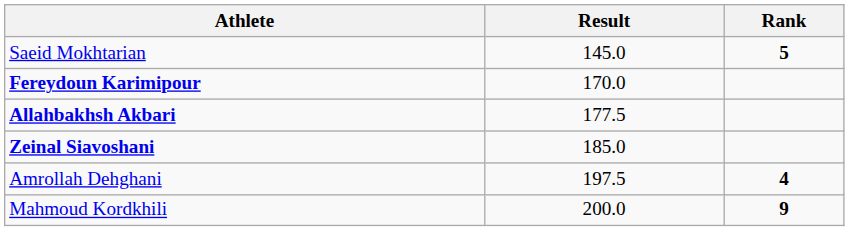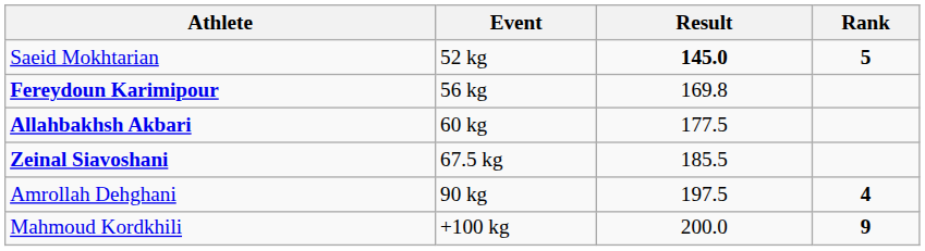 <table class="wikitable" width="50%" style="text-align:center; font-size:90%">
 <tr>
 <th width="40%">Athlete</th>
+<th width="15%">Event</th>
 <th width="20%">Result</th>
 <th width="10%">Rank</th>
 </tr>
 <tr>
 <td align="left"><a href='#'>Saeid Mokhtarian</a></td>
-<td>145.0</td>
+<td align="left">52 kg</td>
+<td><strong>145.0</strong></td>
 <td><strong>5</strong></td>
 </tr>
 <tr>
 <td align="left"><strong><a href='#'>Fereydoun Karimipour</a></strong></td>
-<td>170.0</td>
+<td align="left">56 kg</td>
+<td>169.8</td>
 <td></td>
 </tr>
 <tr>
 <td align="left"><strong><a href='#'>Allahbakhsh Akbari</a></strong></td>
+<td align="left">60 kg</td>
 <td>177.5</td>
 <td></td>
 </tr>
 <tr>
 <td align="left"><strong><a href='#'>Zeinal Siavoshani</a></strong></td>
-<td>185.0</td>
+<td align="left">67.5 kg</td>
+<td>185.5</td>
 <td></td>
 </tr>
 <tr>
 <td align="left"><a href='#'>Amrollah Dehghani</a></td>
+<td align="left">90 kg</td>
 <td>197.5</td>
 <td><strong>4</strong></td>
 </tr>
 <tr>
 <td align="left"><a href='#'>Mahmoud Kordkhili</a></td>
+<td align="left">+100 kg</td>
 <td>200.0</td>
 <td><strong>9</strong></td>
 </tr>
 </table>
